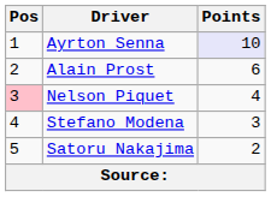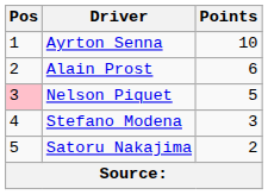 <table class="wikitable" style="font-size: 95%;">
 <tr>
 <th>Pos</th>
 <th>Driver</th>
 <th>Points</th>
 </tr>
 <tr>
 <td>1</td>
 <td> <a href='#'>Ayrton Senna</a></td>
-<td style="background: lavender; text-align:right;">10</td>
+<td style="text-align:right;">10</td>
 </tr>
 <tr>
 <td>2</td>
 <td> <a href='#'>Alain Prost</a></td>
 <td style="text-align:right;">6</td>
 </tr>
 <tr>
 <td style="background: pink;">3</td>
 <td> <a href='#'>Nelson Piquet</a></td>
-<td style="text-align:right;">4</td>
+<td style="text-align:right;">5</td>
 </tr>
 <tr>
 <td>4</td>
 <td> <a href='#'>Stefano Modena</a></td>
 <td style="text-align:right;">3</td>
 </tr>
 <tr>
 <td>5</td>
 <td> <a href='#'>Satoru Nakajima</a></td>
 <td style="text-align:right;">2</td>
 </tr>
 <tr>
 <th colspan=4>Source:</th>
 </tr>
 </table>
